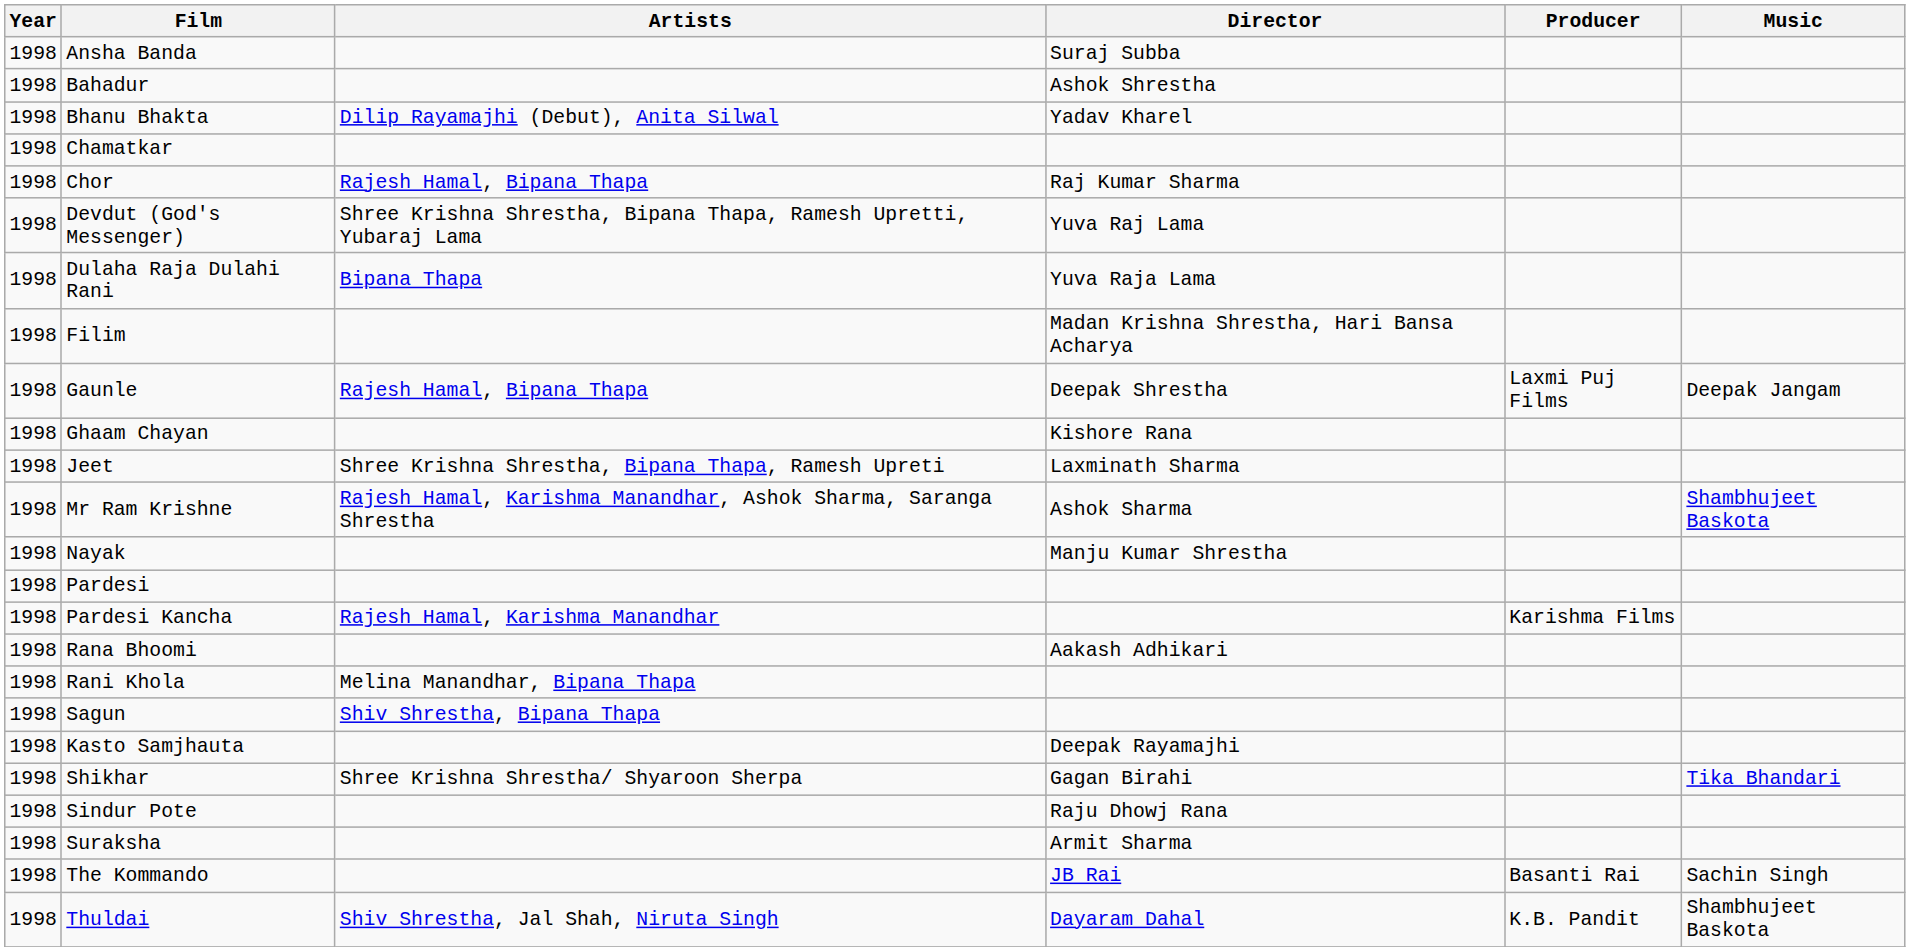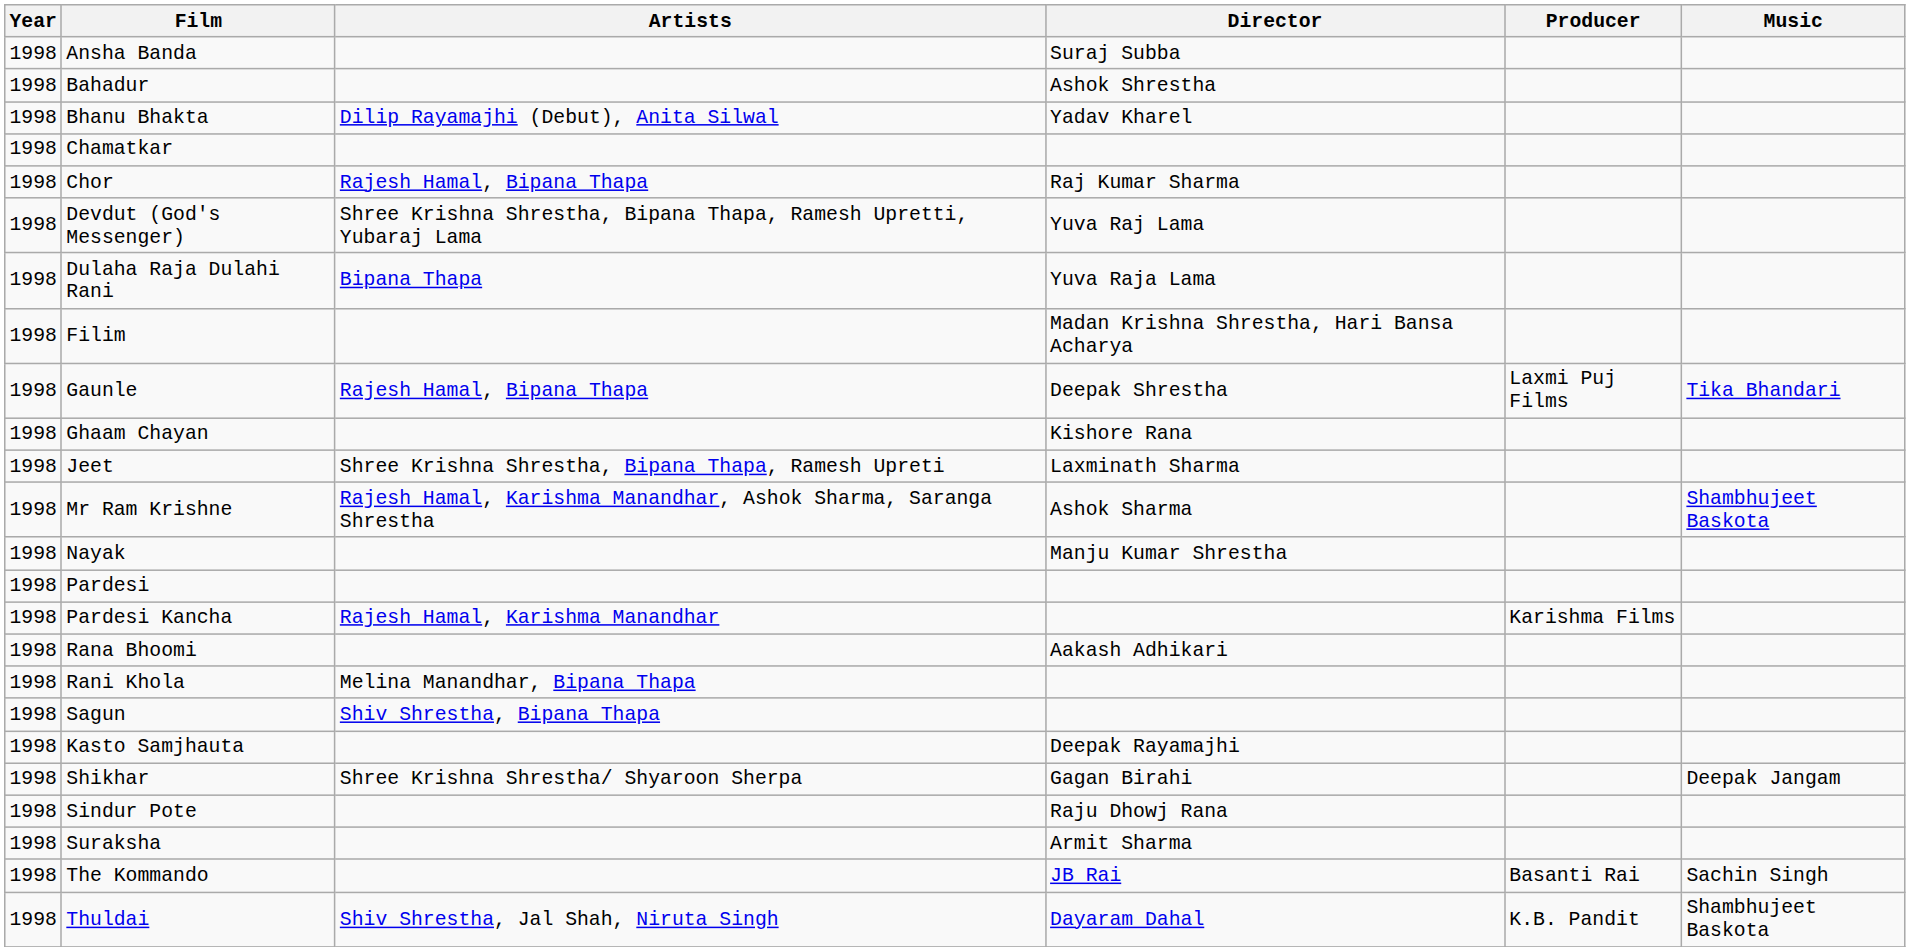 <table class="wikitable sortable">
 <tr>
 <th>Year</th>
 <th>Film</th>
 <th>Artists</th>
 <th>Director</th>
 <th>Producer</th>
 <th>Music</th>
 </tr>
 <tr>
 <td>1998</td>
 <td>Ansha Banda</td>
 <td></td>
 <td>Suraj Subba</td>
 <td></td>
 <td></td>
 </tr>
 <tr>
 <td>1998</td>
 <td>Bahadur</td>
 <td></td>
 <td>Ashok Shrestha</td>
 <td></td>
 <td></td>
 </tr>
 <tr>
 <td>1998</td>
 <td>Bhanu Bhakta</td>
 <td><a href='#'>Dilip Rayamajhi</a> (Debut), <a href='#'>Anita Silwal</a></td>
 <td>Yadav Kharel</td>
 <td></td>
 <td></td>
 </tr>
 <tr>
 <td>1998</td>
 <td>Chamatkar</td>
 <td></td>
 <td></td>
 <td></td>
 <td></td>
 </tr>
 <tr>
 <td>1998</td>
 <td>Chor</td>
 <td><a href='#'>Rajesh Hamal</a>, <a href='#'>Bipana Thapa</a></td>
 <td>Raj Kumar Sharma</td>
 <td></td>
 <td></td>
 </tr>
 <tr>
 <td>1998</td>
 <td>Devdut (God's Messenger)</td>
 <td>Shree Krishna Shrestha, Bipana Thapa, Ramesh Upretti, Yubaraj Lama</td>
 <td>Yuva Raj Lama</td>
 <td></td>
 <td></td>
 </tr>
 <tr>
 <td>1998</td>
 <td>Dulaha Raja Dulahi Rani</td>
 <td><a href='#'>Bipana Thapa</a></td>
 <td>Yuva Raja Lama</td>
 <td></td>
 <td></td>
 </tr>
 <tr>
 <td>1998</td>
 <td>Filim</td>
 <td></td>
 <td>Madan Krishna Shrestha, Hari Bansa Acharya</td>
 <td></td>
 <td></td>
 </tr>
 <tr>
 <td>1998</td>
 <td>Gaunle</td>
 <td><a href='#'>Rajesh Hamal</a>, <a href='#'>Bipana Thapa</a></td>
 <td>Deepak Shrestha</td>
 <td>Laxmi Puj Films</td>
-<td>Deepak Jangam</td>
+<td><a href='#'>Tika Bhandari</a></td>
 </tr>
 <tr>
 <td>1998</td>
 <td>Ghaam Chayan</td>
 <td></td>
 <td>Kishore Rana</td>
 <td></td>
 <td></td>
 </tr>
 <tr>
 <td>1998</td>
 <td>Jeet</td>
 <td>Shree Krishna Shrestha, <a href='#'>Bipana Thapa</a>, Ramesh Upreti</td>
 <td>Laxminath Sharma</td>
 <td></td>
 <td></td>
 </tr>
 <tr>
 <td>1998</td>
 <td>Mr Ram Krishne</td>
 <td><a href='#'>Rajesh Hamal</a>, <a href='#'>Karishma Manandhar</a>, Ashok Sharma, Saranga Shrestha</td>
 <td>Ashok Sharma</td>
 <td></td>
 <td><a href='#'>Shambhujeet Baskota</a></td>
 </tr>
 <tr>
 <td>1998</td>
 <td>Nayak</td>
 <td></td>
 <td>Manju Kumar Shrestha</td>
 <td></td>
 <td></td>
 </tr>
 <tr>
 <td>1998</td>
 <td>Pardesi</td>
 <td></td>
 <td></td>
 <td></td>
 <td></td>
 </tr>
 <tr>
 <td>1998</td>
 <td>Pardesi Kancha</td>
 <td><a href='#'>Rajesh Hamal</a>, <a href='#'>Karishma Manandhar</a></td>
 <td></td>
 <td>Karishma Films</td>
 <td></td>
 </tr>
 <tr>
 <td>1998</td>
 <td>Rana Bhoomi</td>
 <td></td>
 <td>Aakash Adhikari</td>
 <td></td>
 <td></td>
 </tr>
 <tr>
 <td>1998</td>
 <td>Rani Khola</td>
 <td>Melina Manandhar, <a href='#'>Bipana Thapa</a></td>
 <td></td>
 <td></td>
 <td></td>
 </tr>
 <tr>
 <td>1998</td>
 <td>Sagun</td>
 <td><a href='#'>Shiv Shrestha</a>, <a href='#'>Bipana Thapa</a></td>
 <td></td>
 <td></td>
 <td></td>
 </tr>
 <tr>
 <td>1998</td>
 <td>Kasto Samjhauta</td>
 <td></td>
 <td>Deepak Rayamajhi</td>
 <td></td>
 <td></td>
 </tr>
 <tr>
 <td>1998</td>
 <td>Shikhar</td>
 <td>Shree Krishna Shrestha/ Shyaroon Sherpa</td>
 <td>Gagan Birahi</td>
 <td></td>
-<td><a href='#'>Tika Bhandari</a></td>
+<td>Deepak Jangam</td>
 </tr>
 <tr>
 <td>1998</td>
 <td>Sindur Pote</td>
 <td></td>
 <td>Raju Dhowj Rana</td>
 <td></td>
 <td></td>
 </tr>
 <tr>
 <td>1998</td>
 <td>Suraksha</td>
 <td></td>
 <td>Armit Sharma</td>
 <td></td>
 <td></td>
 </tr>
 <tr>
 <td>1998</td>
 <td>The Kommando</td>
 <td></td>
 <td><a href='#'>JB Rai</a></td>
 <td>Basanti Rai</td>
 <td>Sachin Singh</td>
 </tr>
 <tr>
 <td>1998</td>
 <td><a href='#'>Thuldai</a></td>
 <td><a href='#'>Shiv Shrestha</a>, Jal Shah, <a href='#'>Niruta Singh</a></td>
 <td><a href='#'>Dayaram Dahal</a></td>
 <td>K.B. Pandit</td>
 <td>Shambhujeet Baskota</td>
 </tr>
 <tr>
 </tr>
 </table>
